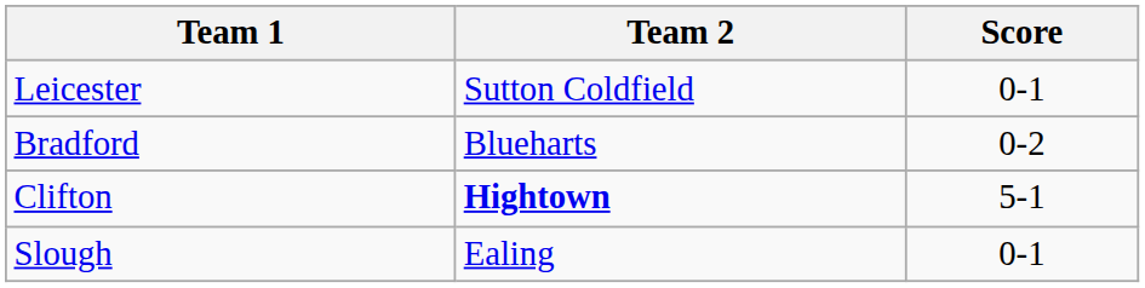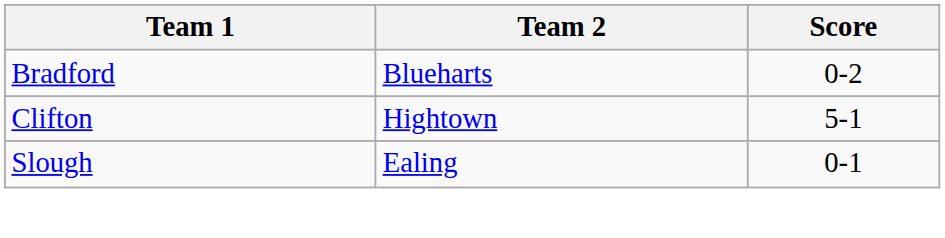 <table class="wikitable" style="font-size: 100%">
 <tr>
 <th width=200>Team 1</th>
 <th width=200>Team 2</th>
 <th width=100>Score</th>
-</tr>
-<tr>
-<td><a href='#'>Leicester</a></td>
-<td><a href='#'>Sutton Coldfield</a></td>
-<td align=center>0-1</td>
 </tr>
 <tr>
 <td><a href='#'>Bradford</a></td>
 <td><a href='#'>Blueharts</a></td>
 <td align=center>0-2</td>
 </tr>
 <tr>
 <td><a href='#'>Clifton</a></td>
-<td><strong><a href='#'>Hightown</a></strong></td>
+<td><a href='#'>Hightown</a></td>
 <td align=center>5-1</td>
 </tr>
 <tr>
 <td><a href='#'>Slough</a></td>
 <td><a href='#'>Ealing</a></td>
 <td align=center>0-1</td>
 </tr>
 </table>
